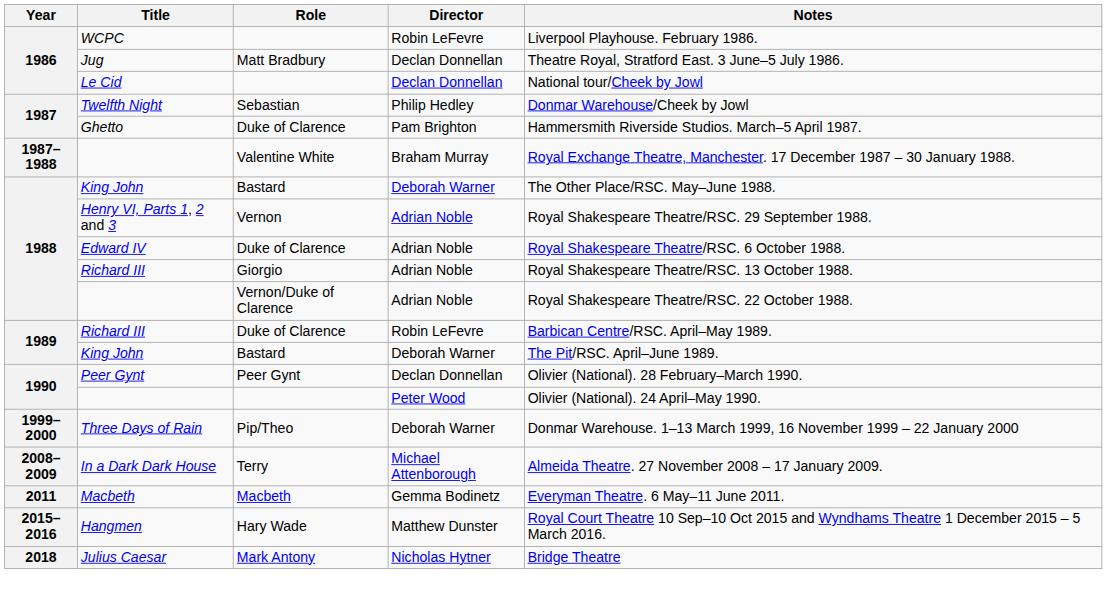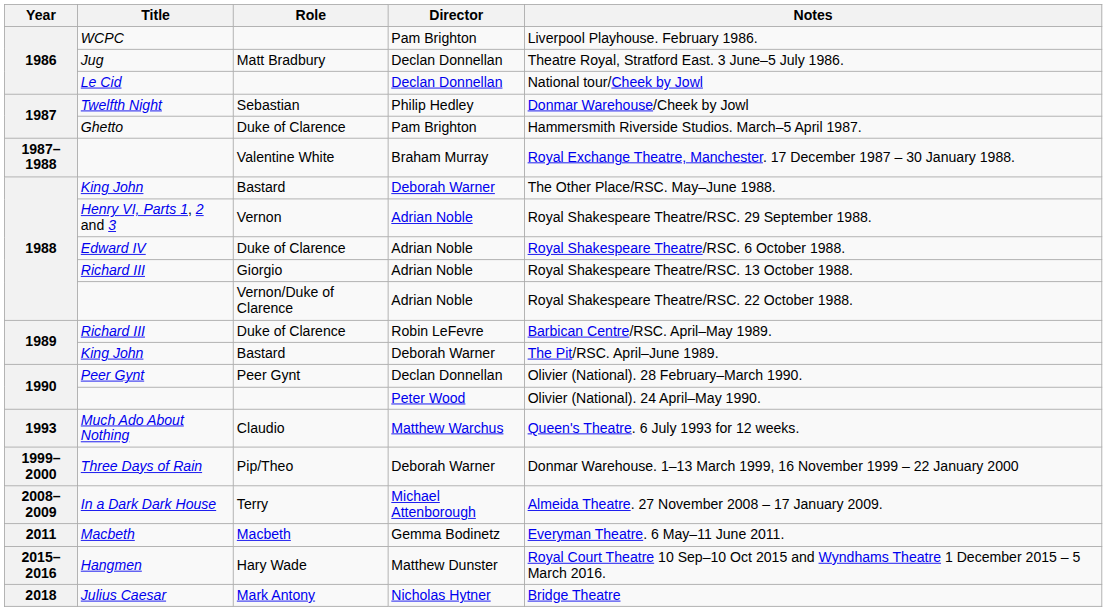 <table class="wikitable plainrowheaders sortable">
 <tr>
 <th scope=col>Year</th>
 <th scope=col>Title</th>
 <th scope=col>Role</th>
 <th scope=col>Director</th>
 <th scope=col class="unsortable">Notes</th>
 </tr>
 <tr>
 <th rowspan="3" scope="row">1986</th>
 <td><em>WCPC</em></td>
 <td></td>
-<td>Robin LeFevre</td>
+<td>Pam Brighton</td>
 <td>Liverpool Playhouse. February 1986.</td>
 </tr>
 <tr>
 <td><em>Jug</em></td>
 <td>Matt Bradbury</td>
 <td>Declan Donnellan</td>
 <td>Theatre Royal, Stratford East. 3 June–5 July 1986.</td>
 </tr>
 <tr>
 <td><em><a href='#'>Le Cid</a></em></td>
 <td></td>
 <td><a href='#'>Declan Donnellan</a></td>
 <td>National tour/<a href='#'>Cheek by Jowl</a></td>
 </tr>
 <tr>
 <th rowspan="2" scope="row">1987</th>
 <td><em><a href='#'>Twelfth Night</a></em></td>
 <td>Sebastian</td>
 <td>Philip Hedley</td>
 <td><a href='#'>Donmar Warehouse</a>/Cheek by Jowl</td>
 </tr>
 <tr>
 <td><em>Ghetto</em></td>
 <td>Duke of Clarence</td>
 <td>Pam Brighton</td>
 <td>Hammersmith Riverside Studios. March–5 April 1987.</td>
 </tr>
 <tr>
 <th scope=row>1987–1988</th>
 <td><em></em></td>
 <td>Valentine White</td>
 <td>Braham Murray</td>
 <td><a href='#'>Royal Exchange Theatre, Manchester</a>. 17 December 1987 – 30 January 1988.</td>
 </tr>
 <tr>
 <th rowspan="5" scope="row">1988</th>
 <td><em><a href='#'>King John</a></em></td>
 <td>Bastard</td>
 <td><a href='#'>Deborah Warner</a></td>
 <td>The Other Place/RSC. May–June 1988.</td>
 </tr>
 <tr>
 <td><em><a href='#'>Henry VI, Parts 1</a></em>, <em><a href='#'>2</a></em> and <em><a href='#'>3</a></em></td>
 <td>Vernon</td>
 <td><a href='#'>Adrian Noble</a></td>
 <td>Royal Shakespeare Theatre/RSC. 29 September 1988.</td>
 </tr>
 <tr>
 <td><em><a href='#'>Edward IV</a></em></td>
 <td>Duke of Clarence</td>
 <td>Adrian Noble</td>
 <td><a href='#'>Royal Shakespeare Theatre</a>/RSC. 6 October 1988.</td>
 </tr>
 <tr>
 <td><em><a href='#'>Richard III</a></em></td>
 <td>Giorgio</td>
 <td>Adrian Noble</td>
 <td>Royal Shakespeare Theatre/RSC. 13 October 1988.</td>
 </tr>
 <tr>
 <td><em></em></td>
 <td>Vernon/Duke of Clarence</td>
 <td>Adrian Noble</td>
 <td>Royal Shakespeare Theatre/RSC. 22 October 1988.</td>
 </tr>
 <tr>
 <th rowspan="2" scope="row">1989</th>
 <td><em><a href='#'>Richard III</a></em></td>
 <td>Duke of Clarence</td>
 <td>Robin LeFevre</td>
 <td><a href='#'>Barbican Centre</a>/RSC. April–May 1989.</td>
 </tr>
 <tr>
 <td><em><a href='#'>King John</a></em></td>
 <td>Bastard</td>
 <td>Deborah Warner</td>
 <td><a href='#'>The Pit</a>/RSC. April–June 1989.</td>
 </tr>
 <tr>
 <th rowspan="2" scope="row">1990</th>
 <td><em><a href='#'>Peer Gynt</a></em></td>
 <td>Peer Gynt</td>
 <td>Declan Donnellan</td>
 <td>Olivier (National). 28 February–March 1990.</td>
 </tr>
 <tr>
 <td><em></em></td>
 <td></td>
 <td><a href='#'>Peter Wood</a></td>
 <td>Olivier (National). 24 April–May 1990.</td>
 </tr>
 <tr>
+<th scope=row>1993</th>
+<td><em><a href='#'>Much Ado About Nothing</a></em></td>
+<td>Claudio</td>
+<td><a href='#'>Matthew Warchus</a></td>
+<td><a href='#'>Queen's Theatre</a>. 6 July 1993 for 12 weeks.</td>
+</tr>
+<tr>
 <th scope=row>1999–2000</th>
 <td><em><a href='#'>Three Days of Rain</a></em></td>
 <td>Pip/Theo</td>
 <td>Deborah Warner</td>
 <td>Donmar Warehouse. 1–13 March 1999, 16 November 1999 – 22 January 2000</td>
 </tr>
 <tr>
 <th scope=row>2008–2009</th>
 <td><em><a href='#'>In a Dark Dark House</a></em></td>
 <td>Terry</td>
 <td><a href='#'>Michael Attenborough</a></td>
 <td><a href='#'>Almeida Theatre</a>. 27 November 2008 – 17 January 2009.</td>
 </tr>
 <tr>
 <th scope=row>2011</th>
 <td><em><a href='#'>Macbeth</a></em></td>
 <td><a href='#'>Macbeth</a></td>
 <td>Gemma Bodinetz</td>
 <td><a href='#'>Everyman Theatre</a>. 6 May–11 June 2011.</td>
 </tr>
 <tr>
 <th scope=row>2015–2016</th>
 <td><em><a href='#'>Hangmen</a></em></td>
 <td>Hary Wade</td>
 <td>Matthew Dunster</td>
 <td><a href='#'>Royal Court Theatre</a> 10 Sep–10 Oct 2015 and <a href='#'>Wyndhams Theatre</a> 1 December 2015 – 5 March 2016.</td>
 </tr>
 <tr>
 <th scope=row>2018</th>
 <td><em><a href='#'>Julius Caesar</a></em></td>
 <td><a href='#'>Mark Antony</a></td>
 <td><a href='#'>Nicholas Hytner</a></td>
 <td><a href='#'>Bridge Theatre</a></td>
 </tr>
 </table>
